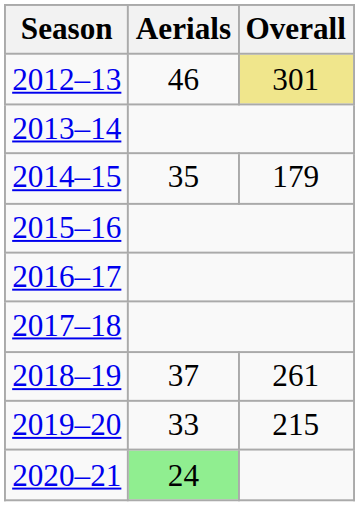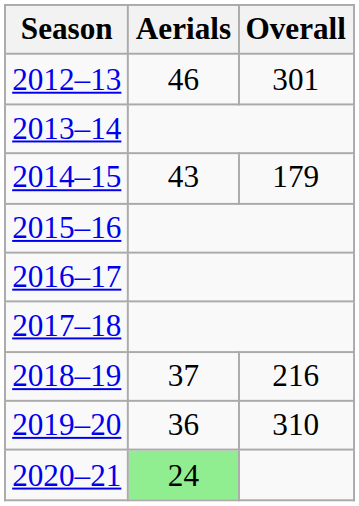 <table class="wikitable sortable" style="text-align:center;">
 <tr>
 <th>Season</th>
 <th>Aerials</th>
 <th>Overall</th>
 </tr>
 <tr>
 <td style="text-align:left;"><a href='#'>2012–13</a></td>
 <td>46</td>
-<td style="background: khaki;">301</td>
+<td>301</td>
 </tr>
 <tr>
 <td style="text-align:left;"><a href='#'>2013–14</a></td>
 <td colspan="2"></td>
 </tr>
 <tr>
 <td style="text-align:left;"><a href='#'>2014–15</a></td>
-<td>35</td>
+<td>43</td>
 <td>179</td>
 </tr>
 <tr>
 <td style="text-align:left;"><a href='#'>2015–16</a></td>
 <td colspan="2"></td>
 </tr>
 <tr>
 <td style="text-align:left;"><a href='#'>2016–17</a></td>
 <td colspan="2"></td>
 </tr>
 <tr>
 <td style="text-align:left;"><a href='#'>2017–18</a></td>
 <td colspan="2"></td>
 </tr>
 <tr>
 <td style="text-align:left;"><a href='#'>2018–19</a></td>
 <td>37</td>
-<td>261</td>
+<td>216</td>
 </tr>
 <tr>
 <td style="text-align:left;"><a href='#'>2019–20</a></td>
-<td>33</td>
-<td>215</td>
+<td>36</td>
+<td>310</td>
 </tr>
 <tr>
 <td style="text-align:left;"><a href='#'>2020–21</a></td>
 <td style="background: lightgreen;">24</td>
 <td></td>
 </tr>
 </table>
